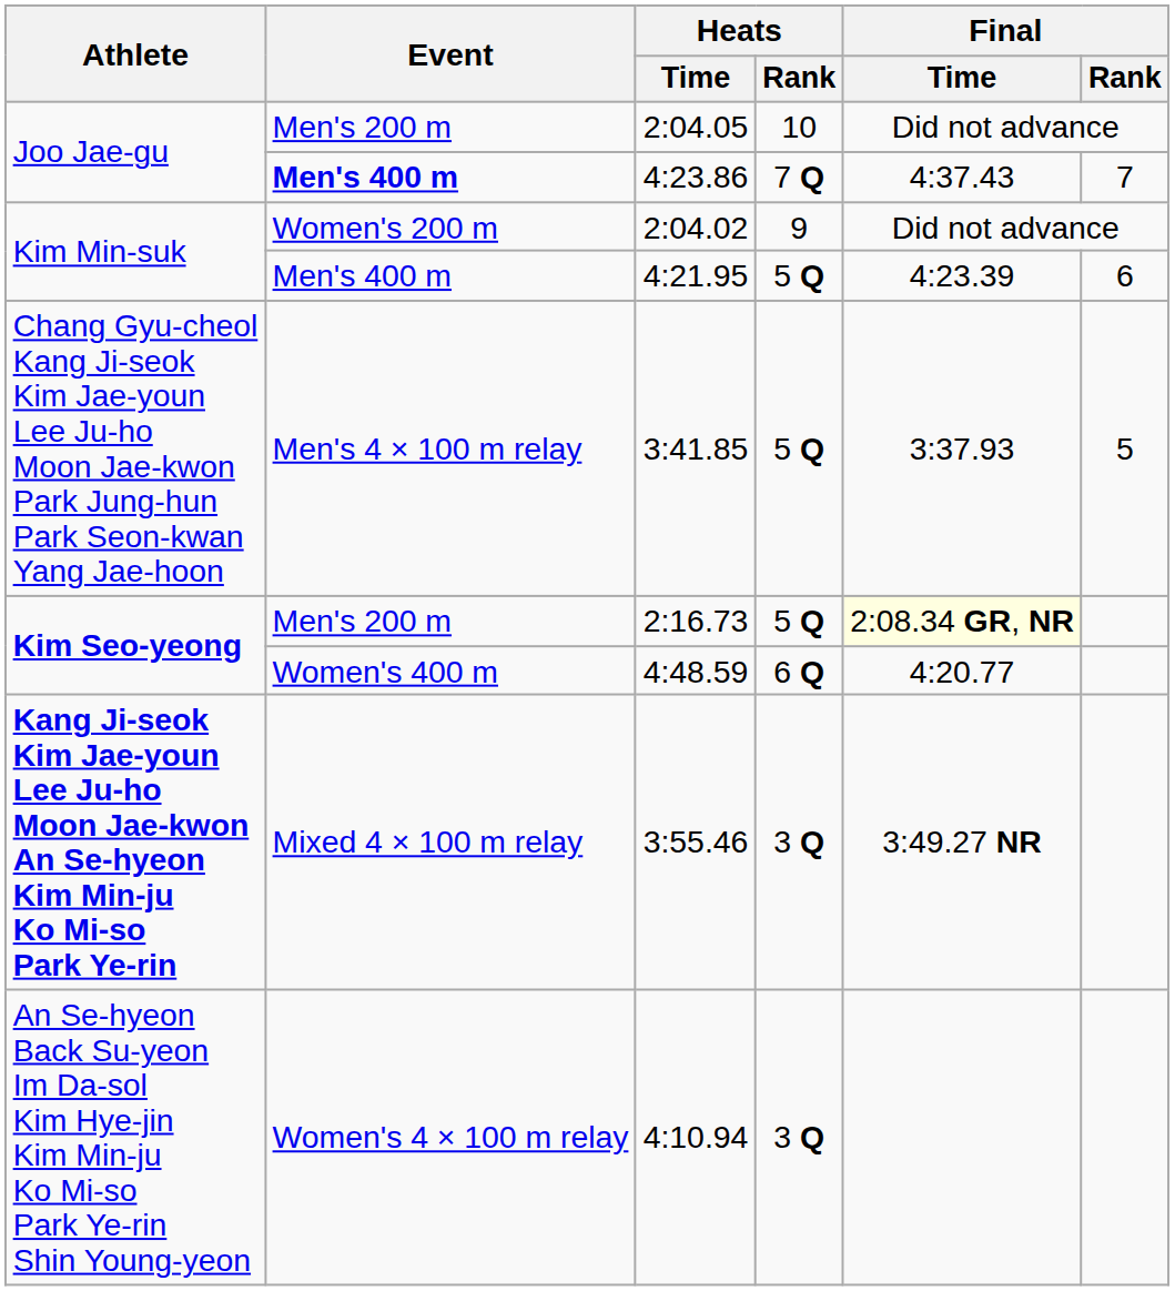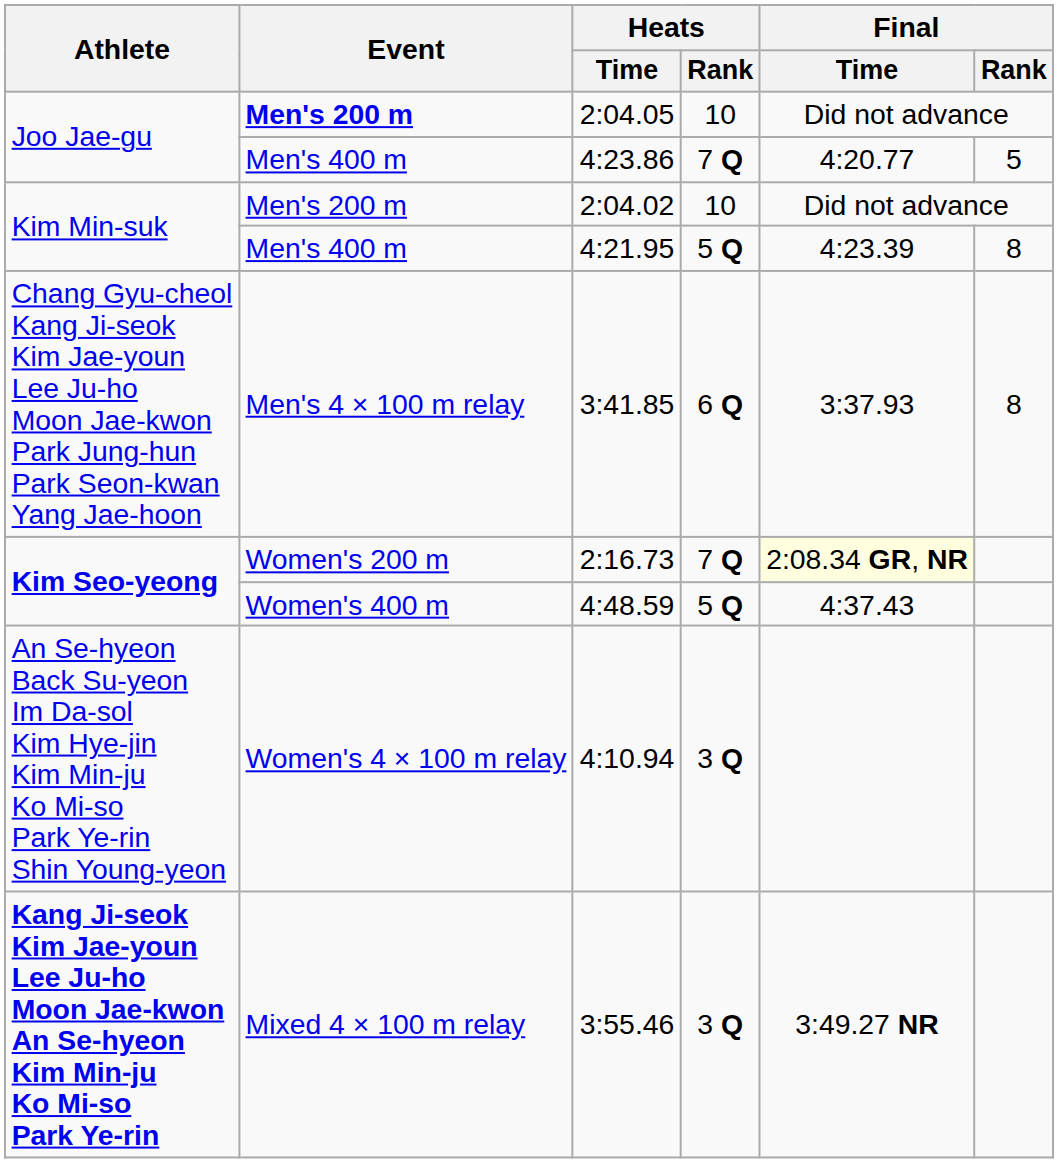 <table class=wikitable style="font-size:90%; text-align:center;">
 <tr>
 <th rowspan="2">Athlete</th>
 <th rowspan="2">Event</th>
 <th colspan="2">Heats</th>
 <th colspan="2">Final</th>
 </tr>
 <tr style=font-size:95%>
 <th>Time</th>
 <th>Rank</th>
 <th>Time</th>
 <th>Rank</th>
 </tr>
 <tr>
 <td align=left rowspan=2><a href='#'>Joo Jae-gu</a></td>
-<td align=left><a href='#'>Men's 200 m</a></td>
+<td align=left><strong><a href='#'>Men's 200 m</a></strong></td>
 <td>2:04.05</td>
 <td>10</td>
 <td colspan=2>Did not advance</td>
 </tr>
 <tr>
-<td align=left><strong><a href='#'>Men's 400 m</a></strong></td>
+<td align=left><a href='#'>Men's 400 m</a></td>
 <td>4:23.86</td>
 <td>7 <strong>Q</strong></td>
-<td>4:37.43</td>
-<td>7</td>
+<td>4:20.77</td>
+<td>5</td>
 </tr>
 <tr>
 <td align=left rowspan=2><a href='#'>Kim Min-suk</a></td>
-<td align=left><a href='#'>Women's 200 m</a></td>
+<td align=left><a href='#'>Men's 200 m</a></td>
 <td>2:04.02</td>
-<td>9</td>
+<td>10</td>
 <td colspan=2>Did not advance</td>
 </tr>
 <tr>
 <td align=left><a href='#'>Men's 400 m</a></td>
 <td>4:21.95</td>
 <td>5 <strong>Q</strong></td>
 <td>4:23.39</td>
-<td>6</td>
+<td>8</td>
 </tr>
 <tr>
 <td align=left><a href='#'>Chang Gyu-cheol</a><br><a href='#'>Kang Ji-seok</a><br><a href='#'>Kim Jae-youn</a><br><a href='#'>Lee Ju-ho</a><br><a href='#'>Moon Jae-kwon</a><br><a href='#'>Park Jung-hun</a><br><a href='#'>Park Seon-kwan</a><br><a href='#'>Yang Jae-hoon</a></td>
 <td align=left><a href='#'>Men's 4 × 100 m relay</a></td>
 <td>3:41.85</td>
-<td>5 <strong>Q</strong></td>
+<td>6 <strong>Q</strong></td>
 <td>3:37.93</td>
-<td>5</td>
+<td>8</td>
 </tr>
 <tr>
 <td align=left rowspan=2><strong><a href='#'>Kim Seo-yeong</a></strong></td>
-<td align=left><a href='#'>Men's 200 m</a></td>
+<td align=left><a href='#'>Women's 200 m</a></td>
 <td>2:16.73</td>
-<td>5 <strong>Q</strong></td>
+<td>7 <strong>Q</strong></td>
 <td style="background: lightyellow;">2:08.34 <strong>GR</strong>, <strong>NR</strong></td>
 <td></td>
 </tr>
 <tr>
 <td align=left><a href='#'>Women's 400 m</a></td>
 <td>4:48.59</td>
-<td>6 <strong>Q</strong></td>
-<td>4:20.77</td>
+<td>5 <strong>Q</strong></td>
+<td>4:37.43</td>
+<td></td>
+</tr>
+<tr>
+<td align=left><a href='#'>An Se-hyeon</a><br><a href='#'>Back Su-yeon</a><br><a href='#'>Im Da-sol</a><br><a href='#'>Kim Hye-jin</a><br><a href='#'>Kim Min-ju</a><br><a href='#'>Ko Mi-so</a><br><a href='#'>Park Ye-rin</a><br><a href='#'>Shin Young-yeon</a></td>
+<td align=left><a href='#'>Women's 4 × 100 m relay</a></td>
+<td>4:10.94</td>
+<td>3 <strong>Q</strong></td>
+<td></td>
 <td></td>
 </tr>
 <tr>
 <td align=left><strong><a href='#'>Kang Ji-seok</a><br><a href='#'>Kim Jae-youn</a><br><a href='#'>Lee Ju-ho</a><br><a href='#'>Moon Jae-kwon</a><br><a href='#'>An Se-hyeon</a><br><a href='#'>Kim Min-ju</a><br><a href='#'>Ko Mi-so</a><br><a href='#'>Park Ye-rin</a></strong></td>
 <td align=left><a href='#'>Mixed 4 × 100 m relay</a></td>
 <td>3:55.46</td>
 <td>3 <strong>Q</strong></td>
 <td>3:49.27 <strong>NR</strong></td>
 <td></td>
 </tr>
-<tr>
-<td align=left><a href='#'>An Se-hyeon</a><br><a href='#'>Back Su-yeon</a><br><a href='#'>Im Da-sol</a><br><a href='#'>Kim Hye-jin</a><br><a href='#'>Kim Min-ju</a><br><a href='#'>Ko Mi-so</a><br><a href='#'>Park Ye-rin</a><br><a href='#'>Shin Young-yeon</a></td>
-<td align=left><a href='#'>Women's 4 × 100 m relay</a></td>
-<td>4:10.94</td>
-<td>3 <strong>Q</strong></td>
-<td></td>
-<td></td>
-</tr>
 </table>
